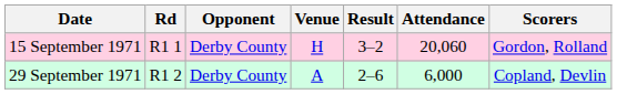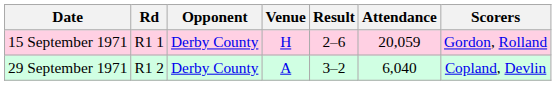 <table class="wikitable sortable" style="font-size:95%; text-align:center">
 <tr>
 <th>Date</th>
 <th>Rd</th>
 <th>Opponent</th>
 <th>Venue</th>
 <th>Result</th>
 <th>Attendance</th>
 <th>Scorers</th>
 </tr>
 <tr bgcolor = "#ffd0e3">
 <td>15 September 1971</td>
 <td>R1 1</td>
 <td><a href='#'>Derby County</a></td>
 <td><a href='#'>H</a></td>
-<td>3–2</td>
-<td>20,060</td>
+<td>2–6</td>
+<td>20,059</td>
 <td><a href='#'>Gordon</a>, <a href='#'>Rolland</a></td>
 </tr>
 <tr bgcolor = "#d0ffe3">
 <td>29 September 1971</td>
 <td>R1 2</td>
 <td><a href='#'>Derby County</a></td>
 <td><a href='#'>A</a></td>
-<td>2–6</td>
-<td>6,000</td>
+<td>3–2</td>
+<td>6,040</td>
 <td><a href='#'>Copland</a>, <a href='#'>Devlin</a></td>
 </tr>
 </table>
